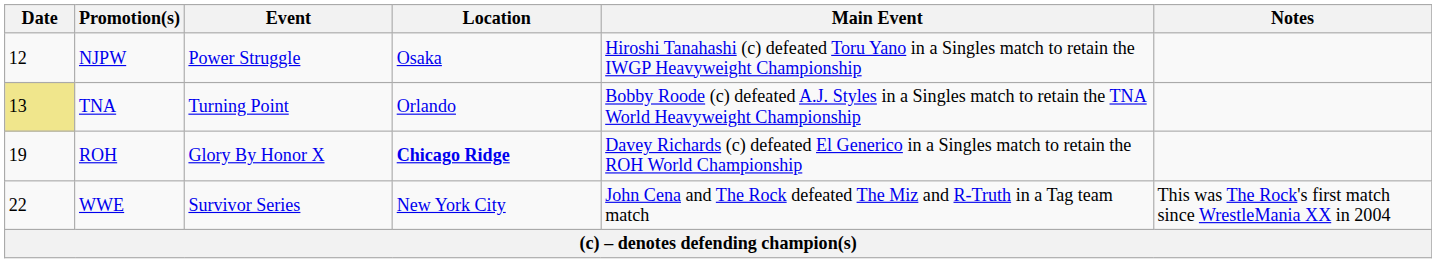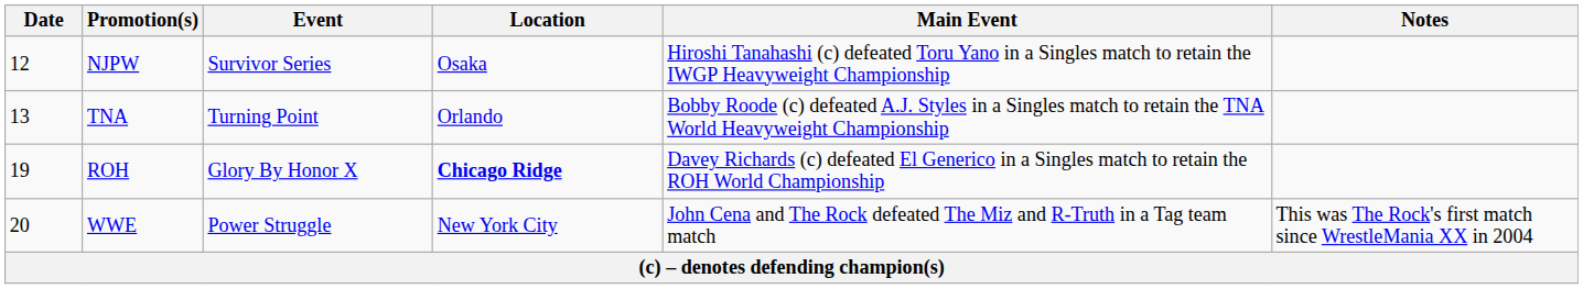 <table class="wikitable" style="width:100%;">
 <tr>
 <th width=5%>Date</th>
 <th width=5%>Promotion(s)</th>
 <th width=15%>Event</th>
 <th width=15%>Location</th>
 <th width=40%>Main Event</th>
 <th width=20%>Notes</th>
 </tr>
 <tr>
 <td>12</td>
 <td><a href='#'>NJPW</a></td>
-<td><a href='#'>Power Struggle</a></td>
+<td><a href='#'>Survivor Series</a></td>
 <td><a href='#'>Osaka</a></td>
 <td><a href='#'>Hiroshi Tanahashi</a> (c) defeated <a href='#'>Toru Yano</a> in a Singles match to retain the <a href='#'>IWGP Heavyweight Championship</a></td>
 <td></td>
 </tr>
 <tr>
-<td style="background: khaki;">13</td>
+<td>13</td>
 <td><a href='#'>TNA</a></td>
 <td><a href='#'>Turning Point</a></td>
 <td><a href='#'>Orlando</a></td>
 <td><a href='#'>Bobby Roode</a> (c) defeated <a href='#'>A.J. Styles</a> in a Singles match to retain the <a href='#'>TNA World Heavyweight Championship</a></td>
 <td></td>
 </tr>
 <tr>
 <td>19</td>
 <td><a href='#'>ROH</a></td>
 <td><a href='#'>Glory By Honor X</a></td>
 <td><strong><a href='#'>Chicago Ridge</a></strong></td>
 <td><a href='#'>Davey Richards</a> (c) defeated <a href='#'>El Generico</a> in a Singles match to retain the <a href='#'>ROH World Championship</a></td>
 <td></td>
 </tr>
 <tr>
-<td>22</td>
+<td>20</td>
 <td><a href='#'>WWE</a></td>
-<td><a href='#'>Survivor Series</a></td>
+<td><a href='#'>Power Struggle</a></td>
 <td><a href='#'>New York City</a></td>
 <td><a href='#'>John Cena</a> and <a href='#'>The Rock</a> defeated <a href='#'>The Miz</a> and <a href='#'>R-Truth</a> in a Tag team match</td>
 <td>This was <a href='#'>The Rock</a>'s first match since <a href='#'>WrestleMania XX</a> in 2004</td>
 </tr>
 <tr>
 <th colspan="6">(c) – denotes defending champion(s)</th>
 </tr>
 </table>
